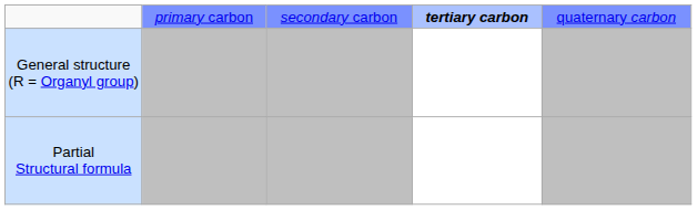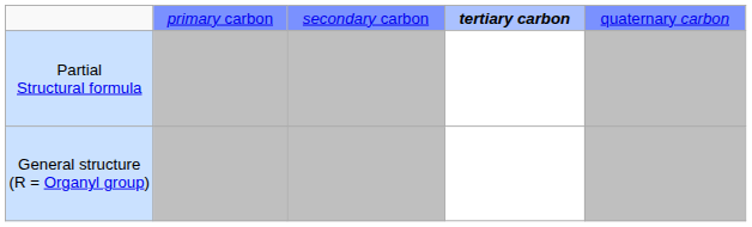 <table class="wikitable centered" style="text-align: center; font-size: 90%; margin-bottom: 10px;">
 <tr>
 <td></td>
 <td style="background-color:#7A91FF"><a href='#'><em>primary</em> carbon</a></td>
 <td style="background-color:#7A91FF"><a href='#'><em>secondary</em> carbon</a></td>
 <td style="background-color:#AAC1FF"><strong><em>tertiary<em> carbon<strong></td>
 <td style="background-color:#7A91FF"><a href='#'></em>quaternary<em> carbon</a></td>
 </tr>
 <tr>
+<td align="center" style="background-color:#CAE1FF; height:80px; width:20%">Partial <br> <a href='#'>Structural formula</a></td>
+<td style="background-color:#BFBFBF"></td>
+<td style="background-color:#BFBFBF"></td>
+<td style="background-color:#FFFFFF"></td>
+<td style="background-color:#BFBFBF"></td>
+</tr>
+<tr>
 <td align="center" style="background-color:#CAE1FF; height:80px; width:20%">General structure <br> (R = <a href='#'>Organyl group</a>)</td>
 <td style="background-color:#BFBFBF"></td>
 <td style="background-color:#BFBFBF"></td>
 <td style="background-color:#FFFFFF"></td>
 <td style="background-color:#BFBFBF"></td>
 </tr>
-<tr>
-<td align="center" style="background-color:#CAE1FF; height:80px; width:20%">Partial <br> <a href='#'>Structural formula</a></td>
-<td style="background-color:#BFBFBF"></td>
-<td style="background-color:#BFBFBF"></td>
-<td style="background-color:#FFFFFF"></td>
-<td style="background-color:#BFBFBF"></td>
-</tr>
 </table>
